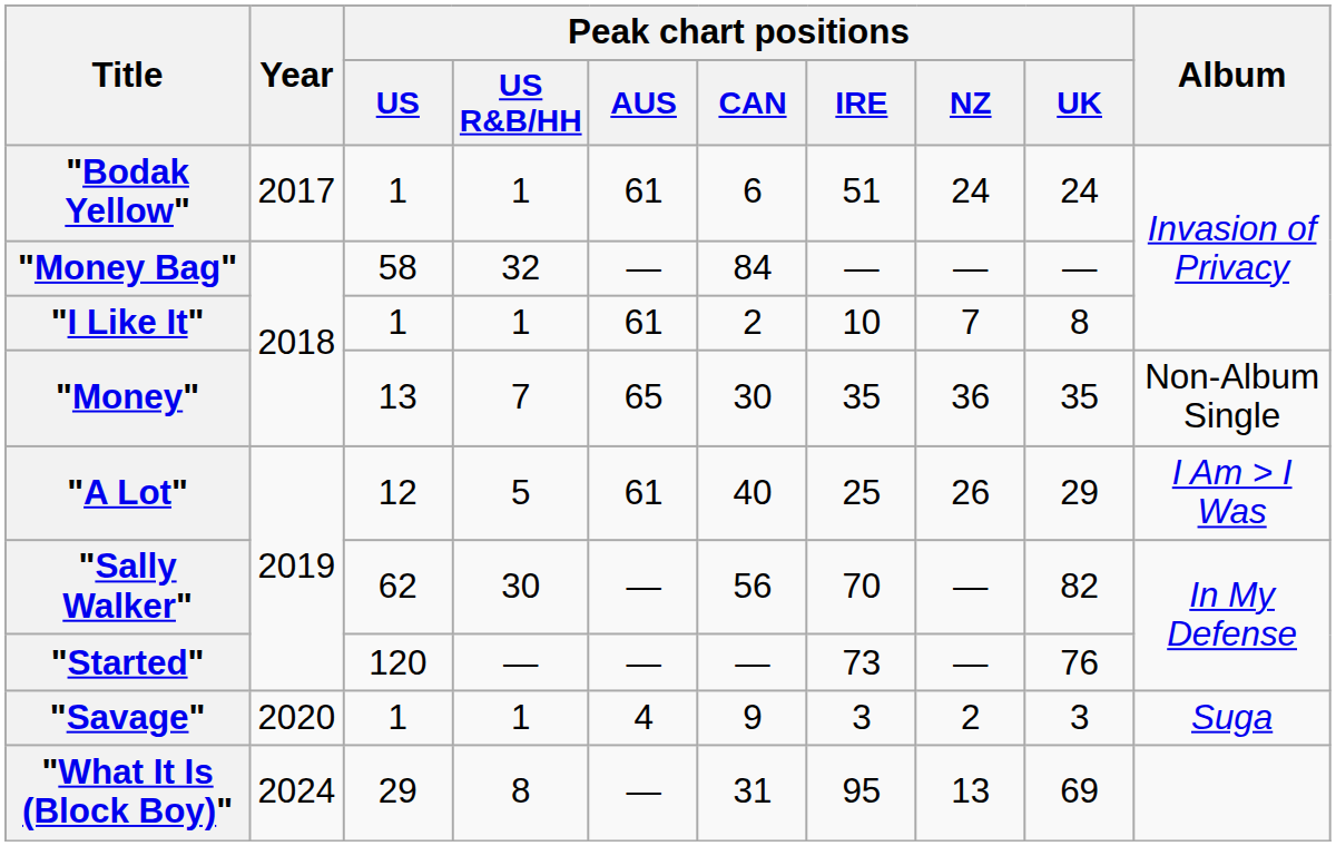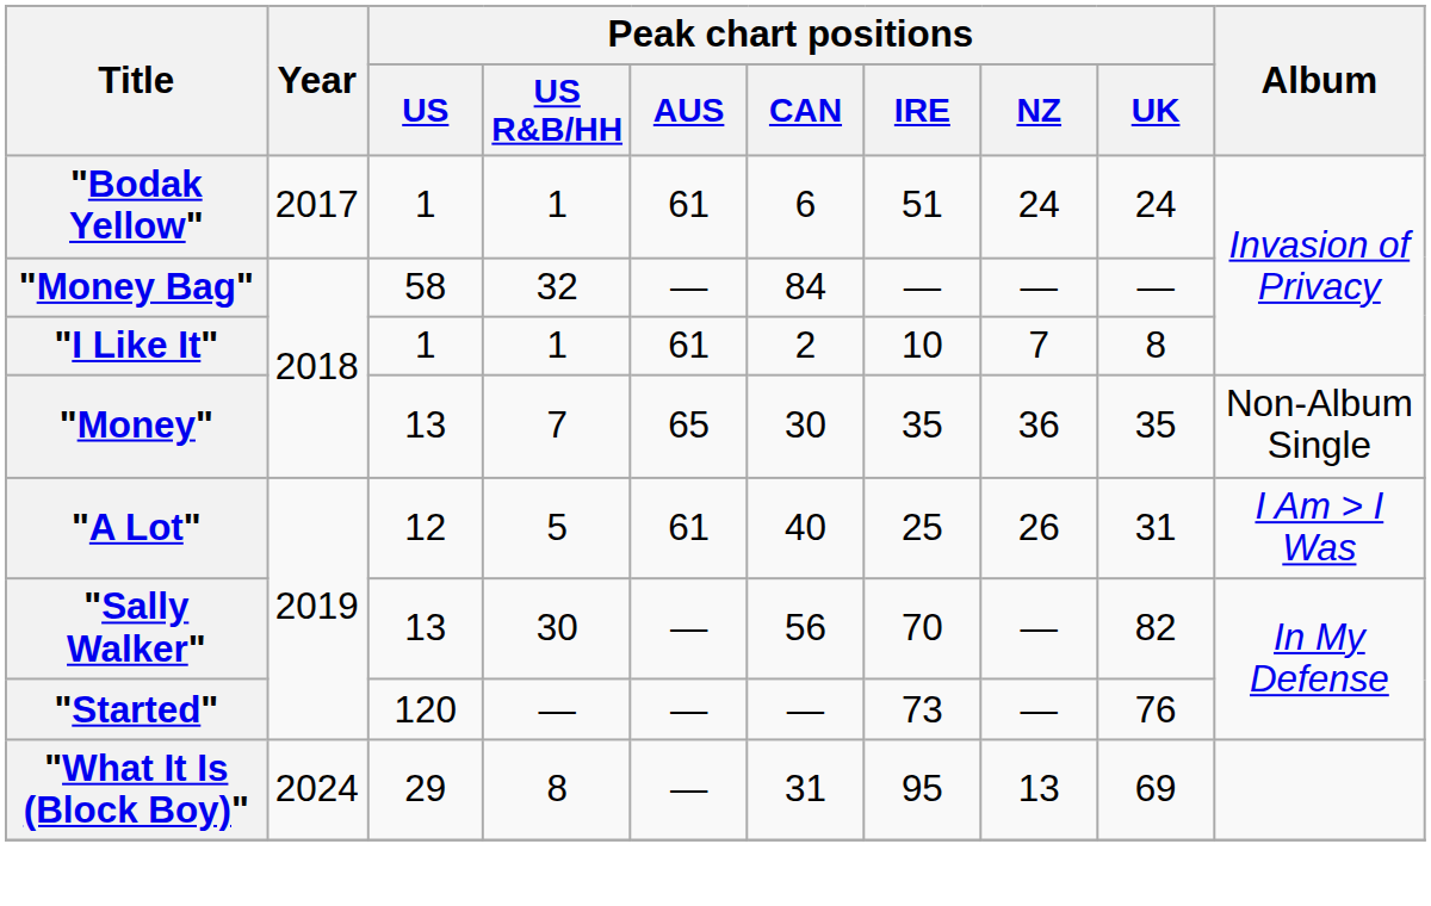 <table class="wikitable plainrowheaders" style="text-align:center;">
 <tr>
 <th rowspan="2">Title</th>
 <th rowspan="2">Year</th>
 <th colspan="7">Peak chart positions</th>
 <th rowspan="2">Album</th>
 </tr>
 <tr>
 <th scope="col" style="width:3em;font-size:90%;"><a href='#'>US</a></th>
 <th scope="col" style="width:3em;font-size:90%;"><a href='#'>US<br>R&B/HH</a></th>
 <th scope="col" style="width:3em;font-size:90%;"><a href='#'>AUS</a></th>
 <th scope="col" style="width:3em;font-size:90%;"><a href='#'>CAN</a></th>
 <th scope="col" style="width:3em;font-size:90%;"><a href='#'>IRE</a></th>
 <th scope="col" style="width:3em;font-size:90%;"><a href='#'>NZ</a></th>
 <th scope="col" style="width:3em;font-size:90%;"><a href='#'>UK</a></th>
 </tr>
 <tr>
 <th scope="row">"<a href='#'>Bodak Yellow</a>"<br></th>
 <td>2017</td>
 <td>1</td>
 <td>1</td>
 <td>61</td>
 <td>6</td>
 <td>51</td>
 <td>24</td>
 <td>24</td>
 <td rowspan="3"><em><a href='#'>Invasion of Privacy</a></em></td>
 </tr>
 <tr>
 <th scope="row">"<a href='#'>Money Bag</a>"<br></th>
 <td rowspan="3">2018</td>
 <td>58</td>
 <td>32</td>
 <td>—</td>
 <td>84</td>
 <td>—</td>
 <td>—</td>
 <td>—</td>
 </tr>
 <tr>
 <th scope="row">"<a href='#'>I Like It</a>"<br></th>
 <td>1</td>
 <td>1</td>
 <td>61</td>
 <td>2</td>
 <td>10</td>
 <td>7</td>
 <td>8</td>
 </tr>
 <tr>
 <th scope="row">"<a href='#'>Money</a>"<br></th>
 <td>13</td>
 <td>7</td>
 <td>65</td>
 <td>30</td>
 <td>35</td>
 <td>36</td>
 <td>35</td>
 <td>Non-Album Single</td>
 </tr>
 <tr>
 <th scope="row">"<a href='#'>A Lot</a>"<br></th>
 <td rowspan="3">2019</td>
 <td>12</td>
 <td>5</td>
 <td>61</td>
 <td>40</td>
 <td>25</td>
 <td>26</td>
-<td>29</td>
+<td>31</td>
 <td><em><a href='#'>I Am > I Was</a></em></td>
 </tr>
 <tr>
 <th scope="row">"<a href='#'>Sally Walker</a>"<br></th>
-<td>62</td>
+<td>13</td>
 <td>30</td>
 <td>—</td>
 <td>56</td>
 <td>70</td>
 <td>—</td>
 <td>82</td>
 <td rowspan="2"><em><a href='#'>In My Defense</a></em></td>
 </tr>
 <tr>
 <th scope="row">"<a href='#'>Started</a>"<br></th>
 <td>120</td>
 <td>—</td>
 <td>—</td>
 <td>—</td>
 <td>73</td>
 <td>—</td>
 <td>76</td>
 </tr>
 <tr>
-<th scope="row">"<a href='#'>Savage</a>"<br></th>
-<td>2020</td>
-<td>1</td>
-<td>1</td>
-<td>4</td>
-<td>9</td>
-<td>3</td>
-<td>2</td>
-<td>3</td>
-<td><em><a href='#'>Suga</a></em></td>
-</tr>
-<tr>
 <th scope="row">"<a href='#'>What It Is (Block Boy)</a>"<br></th>
 <td>2024</td>
 <td>29</td>
 <td>8</td>
 <td>—</td>
 <td>31</td>
 <td>95</td>
 <td>13</td>
 <td>69</td>
 <td></td>
 </tr>
 <tr>
 </tr>
 </table>
